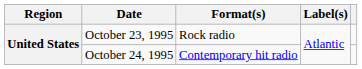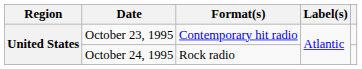 <table class="wikitable plainrowheaders">
 <tr>
 <th scope="col">Region</th>
 <th scope="col">Date</th>
 <th scope="col">Format(s)</th>
 <th scope="col">Label(s)</th>
 <th scope="col"></th>
 </tr>
 <tr>
 <th scope="row" rowspan="2">United States</th>
 <td>October 23, 1995</td>
-<td>Rock radio</td>
+<td><a href='#'>Contemporary hit radio</a></td>
 <td rowspan="2"><a href='#'>Atlantic</a></td>
 <td></td>
 </tr>
 <tr>
 <td>October 24, 1995</td>
-<td><a href='#'>Contemporary hit radio</a></td>
+<td>Rock radio</td>
 <td></td>
 </tr>
 </table>
